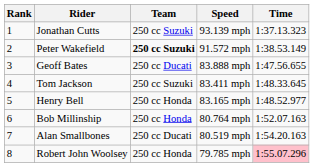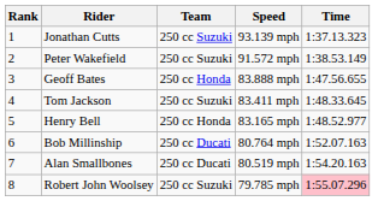 <table class="wikitable" style="font-size: 95%;">
 <tr style="background:#efefef;">
 <th>Rank</th>
 <th>Rider</th>
 <th>Team</th>
 <th>Speed</th>
 <th>Time</th>
 </tr>
 <tr>
 <td>1</td>
 <td> Jonathan Cutts</td>
 <td>250 cc <a href='#'>Suzuki</a></td>
 <td>93.139 mph</td>
 <td>1:37.13.323</td>
 </tr>
 <tr>
 <td>2</td>
 <td>  Peter Wakefield</td>
-<td><strong>250 cc Suzuki</strong></td>
+<td>250 cc Suzuki</td>
 <td>91.572 mph</td>
 <td>1:38.53.149</td>
 </tr>
 <tr>
 <td>3</td>
 <td>  Geoff Bates</td>
-<td>250 cc <a href='#'>Ducati</a></td>
+<td>250 cc <a href='#'>Honda</a></td>
 <td>83.888 mph</td>
 <td>1:47.56.655</td>
 </tr>
 <tr>
 <td>4</td>
 <td>  Tom Jackson</td>
 <td>250 cc Suzuki</td>
 <td>83.411 mph</td>
 <td>1:48.33.645</td>
 </tr>
 <tr>
 <td>5</td>
 <td> Henry Bell</td>
 <td>250 cc Honda</td>
 <td>83.165 mph</td>
 <td>1:48.52.977</td>
 </tr>
 <tr>
 <td>6</td>
 <td> Bob Millinship</td>
-<td>250 cc <a href='#'>Honda</a></td>
+<td>250 cc <a href='#'>Ducati</a></td>
 <td>80.764 mph</td>
 <td>1:52.07.163</td>
 </tr>
 <tr>
 <td>7</td>
 <td> Alan Smallbones</td>
 <td>250 cc Ducati</td>
 <td>80.519 mph</td>
 <td>1:54.20.163</td>
 </tr>
 <tr>
 <td>8</td>
 <td> Robert John Woolsey</td>
-<td>250 cc Honda</td>
+<td>250 cc Suzuki</td>
 <td>79.785 mph</td>
 <td style="background: pink;">1:55.07.296</td>
 </tr>
 </table>
